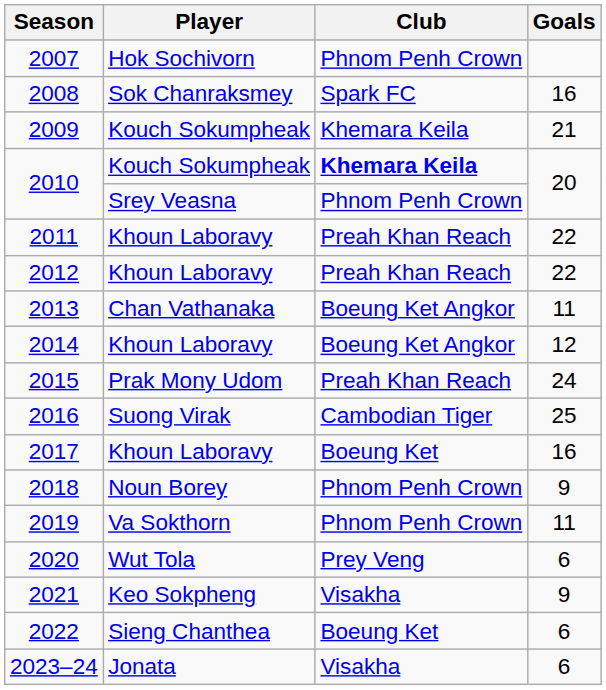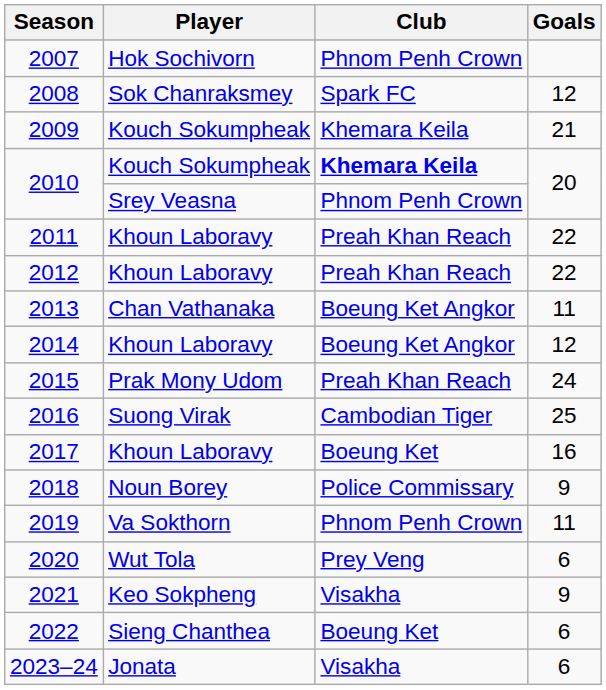 <table class="wikitable" style="text-align:center">
 <tr>
 <th>Season</th>
 <th>Player</th>
 <th>Club</th>
 <th>Goals</th>
 </tr>
 <tr>
 <td><a href='#'>2007</a></td>
 <td align="left"> <a href='#'>Hok Sochivorn</a></td>
 <td align="left"><a href='#'>Phnom Penh Crown</a></td>
 <td></td>
 </tr>
 <tr>
 <td><a href='#'>2008</a></td>
 <td align="left"> <a href='#'>Sok Chanraksmey</a></td>
 <td align="left"><a href='#'>Spark FC</a></td>
-<td>16</td>
+<td>12</td>
 </tr>
 <tr>
 <td><a href='#'>2009</a></td>
 <td align="left"> <a href='#'>Kouch Sokumpheak</a></td>
 <td align="left"><a href='#'>Khemara Keila</a></td>
 <td>21</td>
 </tr>
 <tr>
 <td rowspan="2"><a href='#'>2010</a></td>
 <td align="left"> <a href='#'>Kouch Sokumpheak</a></td>
 <td align="left"><strong><a href='#'>Khemara Keila</a></strong></td>
 <td rowspan="2">20</td>
 </tr>
 <tr>
 <td align="left"> <a href='#'>Srey Veasna</a></td>
 <td align="left"><a href='#'>Phnom Penh Crown</a></td>
 </tr>
 <tr>
 <td><a href='#'>2011</a></td>
 <td align="left"> <a href='#'>Khoun Laboravy</a></td>
 <td align="left"><a href='#'>Preah Khan Reach</a></td>
 <td>22</td>
 </tr>
 <tr>
 <td><a href='#'>2012</a></td>
 <td align="left"> <a href='#'>Khoun Laboravy</a></td>
 <td align="left"><a href='#'>Preah Khan Reach</a></td>
 <td>22</td>
 </tr>
 <tr>
 <td><a href='#'>2013</a></td>
 <td align="left"> <a href='#'>Chan Vathanaka</a></td>
 <td align="left"><a href='#'>Boeung Ket Angkor</a></td>
 <td>11</td>
 </tr>
 <tr>
 <td><a href='#'>2014</a></td>
 <td align="left"> <a href='#'>Khoun Laboravy</a></td>
 <td align="left"><a href='#'>Boeung Ket Angkor</a></td>
 <td>12</td>
 </tr>
 <tr>
 <td><a href='#'>2015</a></td>
 <td align="left"> <a href='#'>Prak Mony Udom</a></td>
 <td align="left"><a href='#'>Preah Khan Reach</a></td>
 <td>24</td>
 </tr>
 <tr>
 <td><a href='#'>2016</a></td>
 <td align="left"> <a href='#'>Suong Virak</a></td>
 <td align="left"><a href='#'>Cambodian Tiger</a></td>
 <td>25</td>
 </tr>
 <tr>
 <td><a href='#'>2017</a></td>
 <td align="left"> <a href='#'>Khoun Laboravy</a></td>
 <td align="left"><a href='#'>Boeung Ket</a></td>
 <td>16</td>
 </tr>
 <tr>
 <td><a href='#'>2018</a></td>
 <td align="left"> <a href='#'>Noun Borey</a></td>
-<td align="left"><a href='#'>Phnom Penh Crown</a></td>
+<td align="left"><a href='#'>Police Commissary</a></td>
 <td>9</td>
 </tr>
 <tr>
 <td><a href='#'>2019</a></td>
 <td align="left"> <a href='#'>Va Sokthorn</a></td>
 <td align="left"><a href='#'>Phnom Penh Crown</a></td>
 <td>11</td>
 </tr>
 <tr>
 <td><a href='#'>2020</a></td>
 <td align="left"> <a href='#'>Wut Tola</a></td>
 <td align="left"><a href='#'>Prey Veng</a></td>
 <td>6</td>
 </tr>
 <tr>
 <td><a href='#'>2021</a></td>
 <td align="left"> <a href='#'>Keo Sokpheng</a></td>
 <td align="left"><a href='#'>Visakha</a></td>
 <td>9</td>
 </tr>
 <tr>
 <td><a href='#'>2022</a></td>
 <td align="left"> <a href='#'>Sieng Chanthea</a></td>
 <td align="left"><a href='#'>Boeung Ket</a></td>
 <td>6</td>
 </tr>
 <tr>
 <td><a href='#'>2023–24</a></td>
 <td align="left"> <a href='#'>Jonata</a></td>
 <td align="left"><a href='#'>Visakha</a></td>
 <td>6</td>
 </tr>
 </table>
